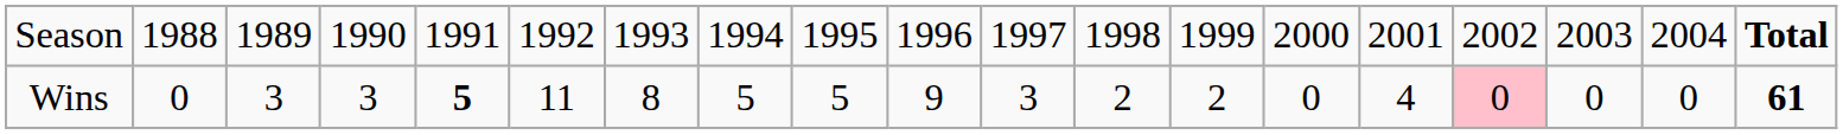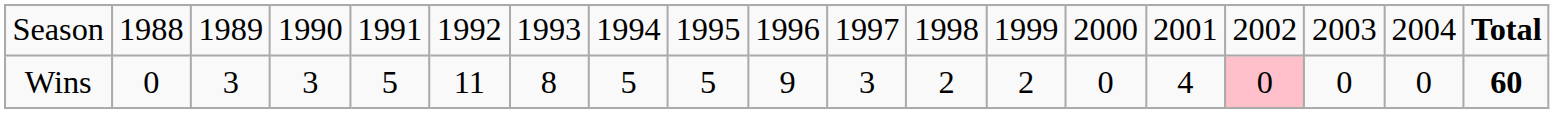 <table class="wikitable sortable">
 <tr>
 <td>Season</td>
 <td>1988</td>
 <td>1989</td>
 <td>1990</td>
 <td>1991</td>
 <td>1992</td>
 <td>1993</td>
 <td>1994</td>
 <td>1995</td>
 <td>1996</td>
 <td>1997</td>
 <td>1998</td>
 <td>1999</td>
 <td>2000</td>
 <td>2001</td>
 <td>2002</td>
 <td>2003</td>
 <td>2004</td>
 <td><strong>Total</strong></td>
 </tr>
 <tr align=center>
 <td>Wins</td>
 <td>0</td>
 <td>3</td>
 <td>3</td>
-<td><strong>5</strong></td>
+<td>5</td>
 <td>11</td>
 <td>8</td>
 <td>5</td>
 <td>5</td>
 <td>9</td>
 <td>3</td>
 <td>2</td>
 <td>2</td>
 <td>0</td>
 <td>4</td>
 <td style="background: pink;">0</td>
 <td>0</td>
 <td>0</td>
-<td><strong>61</strong></td>
+<td><strong>60</strong></td>
 </tr>
 </table>
